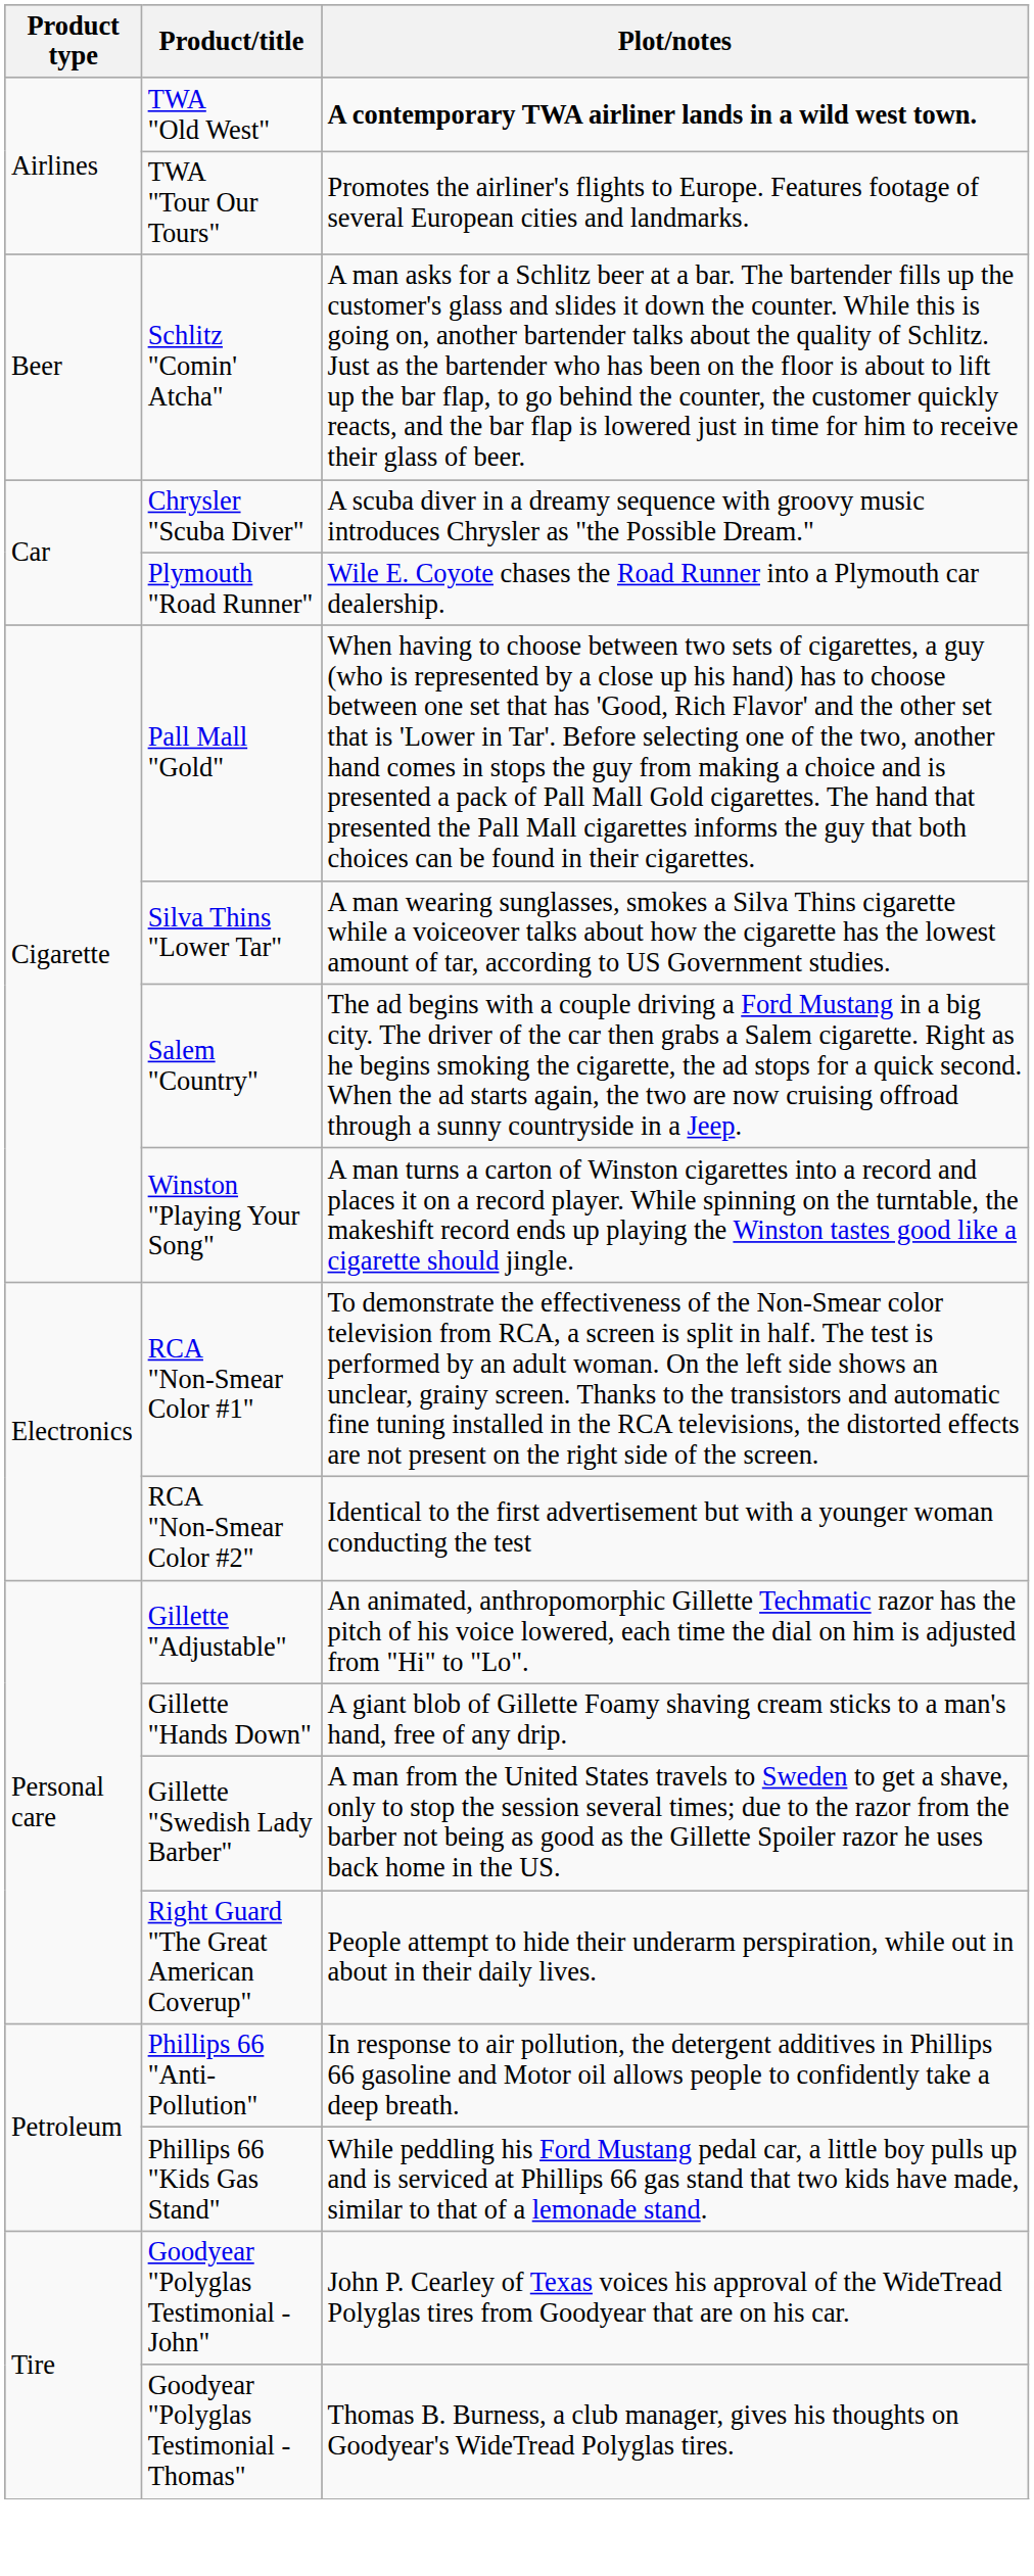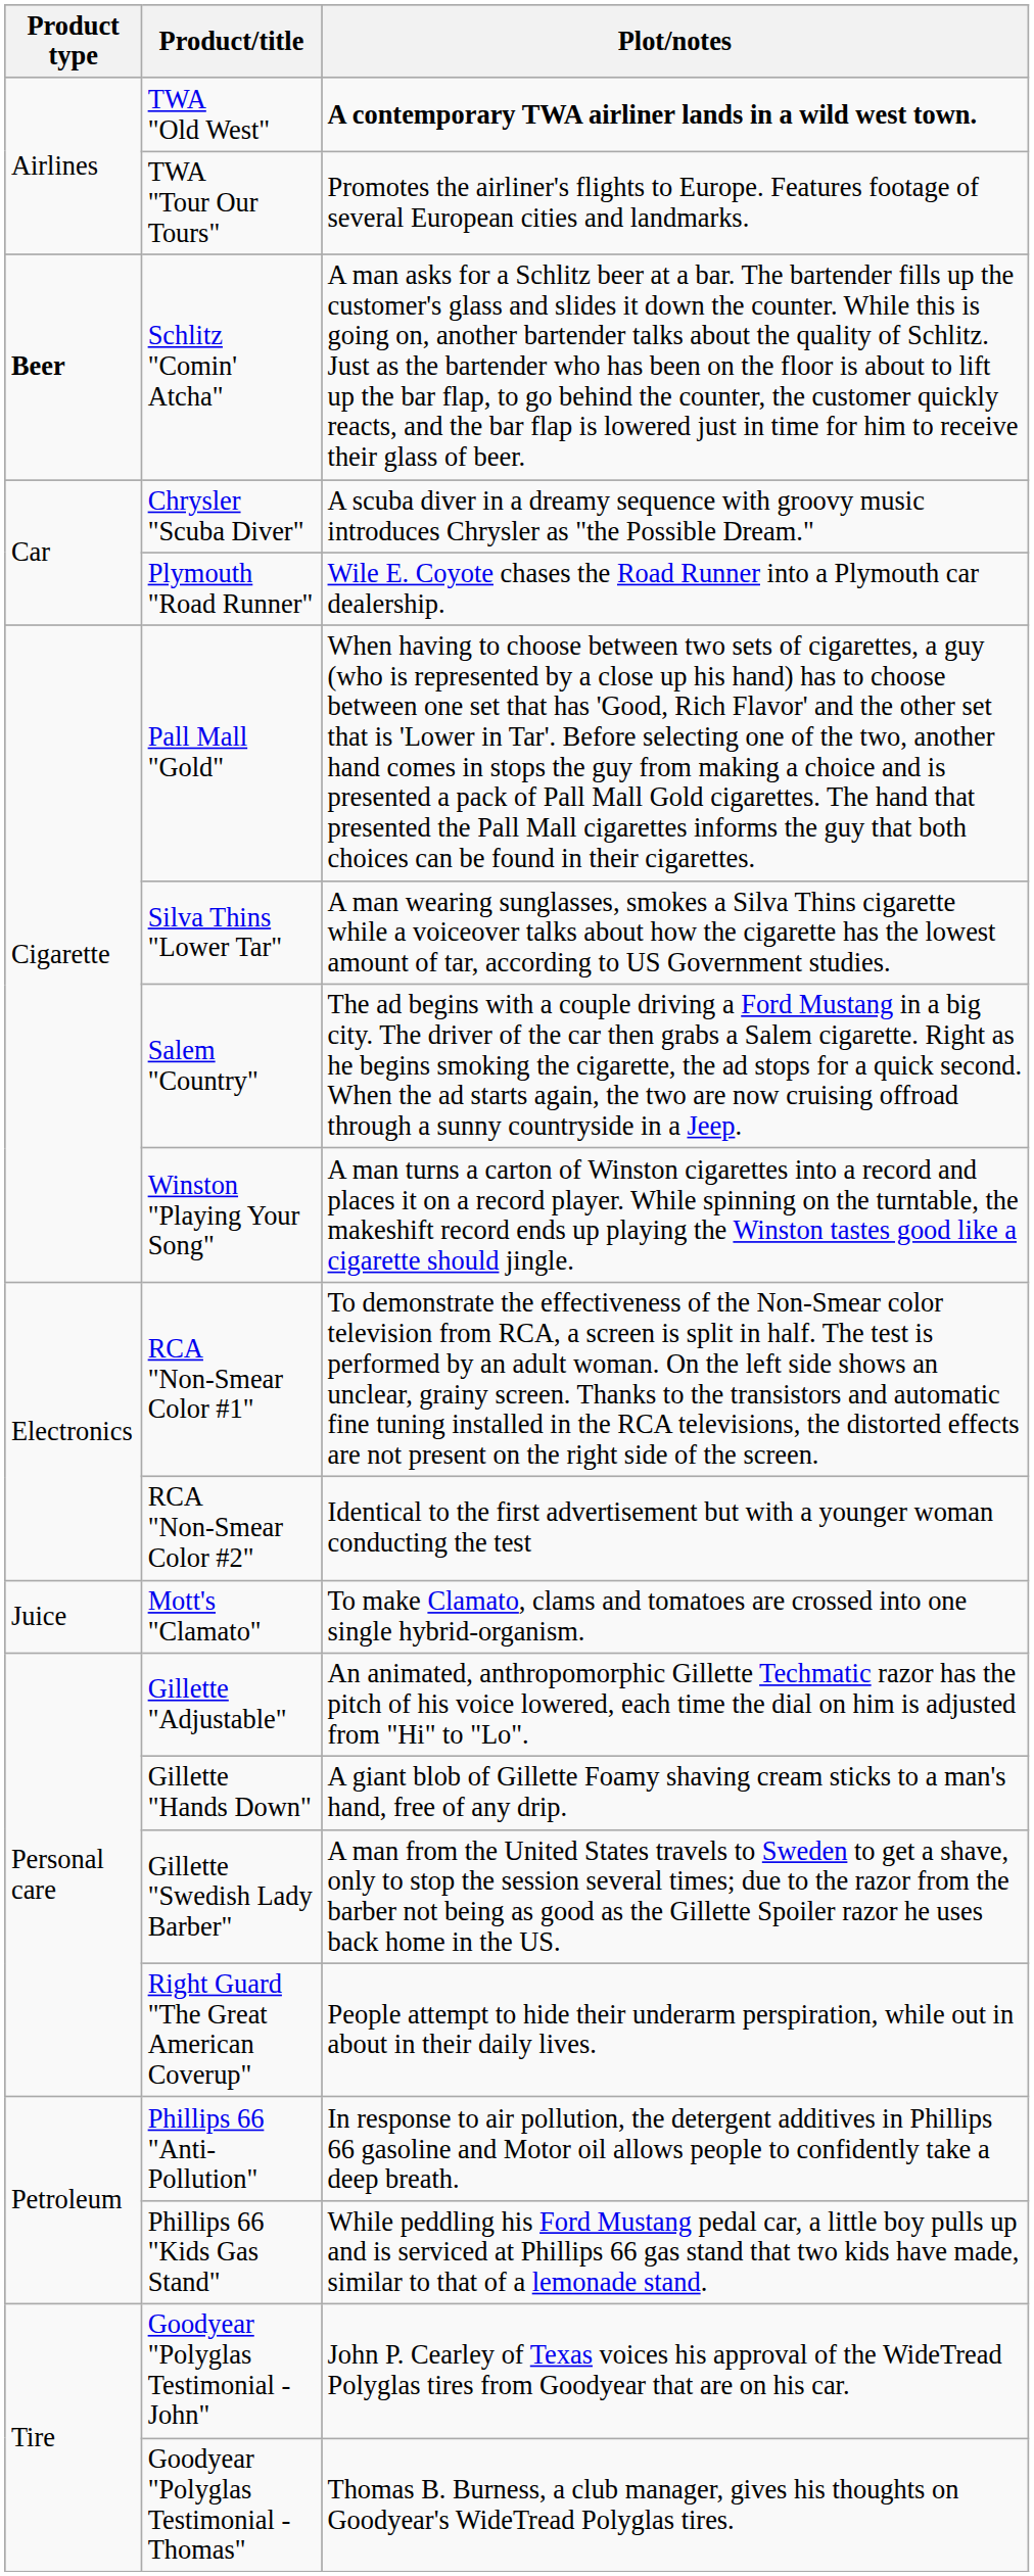 <table class="wikitable">
 <tr>
 <th>Product type</th>
 <th>Product/title</th>
 <th>Plot/notes</th>
 </tr>
 <tr>
 <td rowspan="2">Airlines</td>
 <td><a href='#'>TWA</a><br>"Old West"</td>
 <td><strong>A contemporary TWA airliner lands in a wild west town.</strong></td>
 </tr>
 <tr>
 <td>TWA<br>"Tour Our Tours"</td>
 <td>Promotes the airliner's flights to Europe. Features footage of several European cities and landmarks.</td>
 </tr>
 <tr>
-<td>Beer</td>
+<td><strong>Beer</strong></td>
 <td><a href='#'>Schlitz</a><br>"Comin' Atcha"</td>
 <td>A man asks for a Schlitz beer at a bar. The bartender fills up the customer's glass and slides it down the counter. While this is going on, another bartender talks about the quality of Schlitz. Just as the bartender who has been on the floor is about to lift up the bar flap, to go behind the counter, the customer quickly reacts, and the bar flap is lowered just in time for him to receive their glass of beer.</td>
 </tr>
 <tr>
 <td rowspan="2">Car</td>
 <td><a href='#'>Chrysler</a> "Scuba Diver"</td>
 <td>A scuba diver in a dreamy sequence with groovy music introduces Chrysler as "the Possible Dream."</td>
 </tr>
 <tr>
 <td><a href='#'>Plymouth</a><br>"Road Runner"</td>
 <td><a href='#'>Wile E. Coyote</a> chases the <a href='#'>Road Runner</a> into a Plymouth car dealership.</td>
 </tr>
 <tr>
 <td rowspan="4">Cigarette</td>
 <td><a href='#'>Pall Mall</a><br>"Gold"</td>
 <td>When having to choose between two sets of cigarettes, a guy (who is represented by a close up his hand) has to choose between one set that has 'Good, Rich Flavor' and the other set that is 'Lower in Tar'. Before selecting one of the two, another hand comes in stops the guy from making a choice and is presented a pack of Pall Mall Gold cigarettes. The hand that presented the Pall Mall cigarettes informs the guy that both choices can be found in their cigarettes.</td>
 </tr>
 <tr>
 <td><a href='#'>Silva Thins</a><br>"Lower Tar"</td>
 <td>A man wearing sunglasses, smokes a Silva Thins cigarette while a voiceover talks about how the cigarette has the lowest amount of tar, according to US Government studies.</td>
 </tr>
 <tr>
 <td><a href='#'>Salem</a><br>"Country"</td>
 <td>The ad begins with a couple driving a <a href='#'>Ford Mustang</a> in a big city. The driver of the car then grabs a Salem cigarette. Right as he begins smoking the cigarette, the ad stops for a quick second. When the ad starts again, the two are now cruising offroad through a sunny countryside in a <a href='#'>Jeep</a>.</td>
 </tr>
 <tr>
 <td><a href='#'>Winston</a><br>"Playing Your Song"</td>
 <td>A man turns a carton of Winston cigarettes into a record and places it on a record player. While spinning on the turntable, the makeshift record ends up playing the <a href='#'>Winston tastes good like a cigarette should</a> jingle.</td>
 </tr>
 <tr>
 <td rowspan="2">Electronics</td>
 <td><a href='#'>RCA</a><br>"Non-Smear Color #1"</td>
 <td>To demonstrate the effectiveness of the Non-Smear color television from RCA, a screen is split in half. The test is performed by an adult woman. On the left side shows an unclear, grainy screen. Thanks to the transistors and automatic fine tuning installed in the RCA televisions, the distorted effects are not present on the right side of the screen.</td>
 </tr>
 <tr>
 <td>RCA<br>"Non-Smear Color #2"</td>
 <td>Identical to the first advertisement but with a younger woman conducting the test</td>
 </tr>
 <tr>
+<td>Juice</td>
+<td><a href='#'>Mott's</a><br>"Clamato"</td>
+<td>To make <a href='#'>Clamato</a>, clams and tomatoes are crossed into one single hybrid-organism.</td>
+</tr>
+<tr>
 <td rowspan="4">Personal care</td>
 <td><a href='#'>Gillette</a><br>"Adjustable"</td>
 <td>An animated, anthropomorphic Gillette <a href='#'>Techmatic</a> razor has the pitch of his voice lowered, each time the dial on him is adjusted from "Hi" to "Lo".</td>
 </tr>
 <tr>
 <td>Gillette<br>"Hands Down"</td>
 <td>A giant blob of Gillette Foamy shaving cream sticks to a man's hand, free of any drip.</td>
 </tr>
 <tr>
 <td>Gillette<br>"Swedish Lady Barber"</td>
 <td>A man from the United States travels to <a href='#'>Sweden</a> to get a shave, only to stop the session several times; due to the razor from the barber not being as good as the Gillette Spoiler razor he uses back home in the US.</td>
 </tr>
 <tr>
 <td><a href='#'>Right Guard</a><br>"The Great American Coverup"</td>
 <td>People attempt to hide their underarm perspiration, while out in about in their daily lives.</td>
 </tr>
 <tr>
 <td rowspan="2">Petroleum</td>
 <td><a href='#'>Phillips 66</a><br>"Anti-Pollution"</td>
 <td>In response to air pollution, the detergent additives in Phillips 66 gasoline and Motor oil allows people to confidently take a deep breath.</td>
 </tr>
 <tr>
 <td>Phillips 66<br>"Kids Gas Stand"</td>
 <td>While peddling his <a href='#'>Ford Mustang</a> pedal car, a little boy pulls up and is serviced at Phillips 66 gas stand that two kids have made, similar to that of a <a href='#'>lemonade stand</a>.</td>
 </tr>
 <tr>
 <td rowspan="2">Tire</td>
 <td><a href='#'>Goodyear</a><br>"Polyglas Testimonial - John"</td>
 <td>John P. Cearley of <a href='#'>Texas</a> voices his approval of the WideTread Polyglas tires from Goodyear that are on his car.</td>
 </tr>
 <tr>
 <td>Goodyear<br>"Polyglas Testimonial - Thomas"</td>
 <td>Thomas B. Burness, a club manager, gives his thoughts on Goodyear's WideTread Polyglas tires.</td>
 </tr>
 <tr>
 </tr>
 </table>
